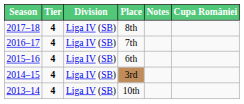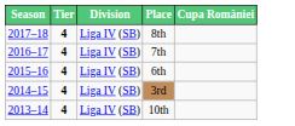 <table class="wikitable" style="text-align:center; font-size:90%">
 <tr>
 <th style="background:#50C878;color:#FFFFFF;border:1px solid #000000;">Season</th>
 <th style="background:#50C878;color:#FFFFFF;border:1px solid #000000;">Tier</th>
 <th style="background:#50C878;color:#FFFFFF;border:1px solid #000000;">Division</th>
 <th style="background:#50C878;color:#FFFFFF;border:1px solid #000000;">Place</th>
-<th style="background:#50C878;color:#FFFFFF;border:1px solid #000000;">Notes</th>
 <th style="background:#50C878;color:#FFFFFF;border:1px solid #000000;">Cupa României</th>
 </tr>
 <tr>
 <td><a href='#'>2017–18</a></td>
 <td><strong>4</strong></td>
 <td><a href='#'>Liga IV</a> (<a href='#'>SB</a>)</td>
 <td>8th</td>
 <td></td>
-<td></td>
 </tr>
 <tr>
 <td><a href='#'>2016–17</a></td>
 <td><strong>4</strong></td>
 <td><a href='#'>Liga IV</a> (<a href='#'>SB</a>)</td>
 <td>7th</td>
-<td></td>
 <td></td>
 </tr>
 <tr>
 <td><a href='#'>2015–16</a></td>
 <td><strong>4</strong></td>
 <td><a href='#'>Liga IV</a> (<a href='#'>SB</a>)</td>
 <td>6th</td>
 <td></td>
-<td></td>
 </tr>
 <tr>
 <td><a href='#'>2014–15</a></td>
 <td><strong>4</strong></td>
 <td><a href='#'>Liga IV</a> (<a href='#'>SB</a>)</td>
 <td align=center bgcolor=#BF8D5B>3rd</td>
-<td></td>
 <td></td>
 </tr>
 <tr>
 <td><a href='#'>2013–14</a></td>
 <td><strong>4</strong></td>
 <td><a href='#'>Liga IV</a> (<a href='#'>SB</a>)</td>
 <td>10th</td>
 <td></td>
-<td></td>
 </tr>
 </table>
